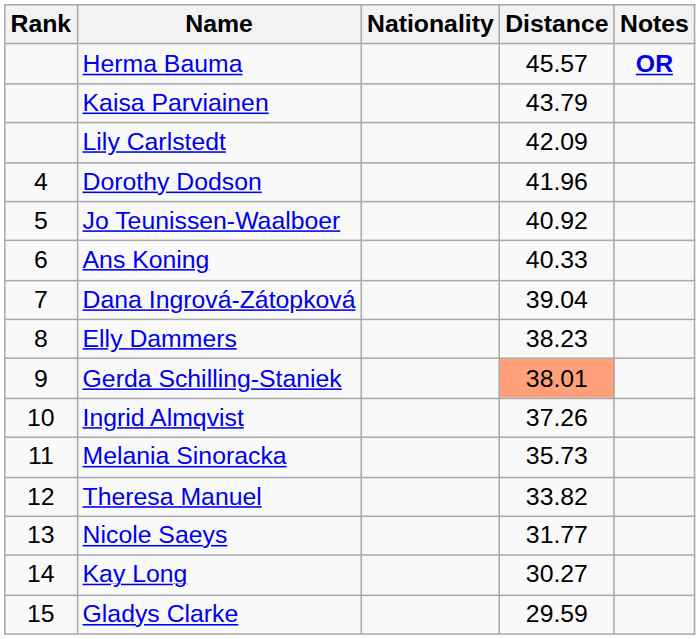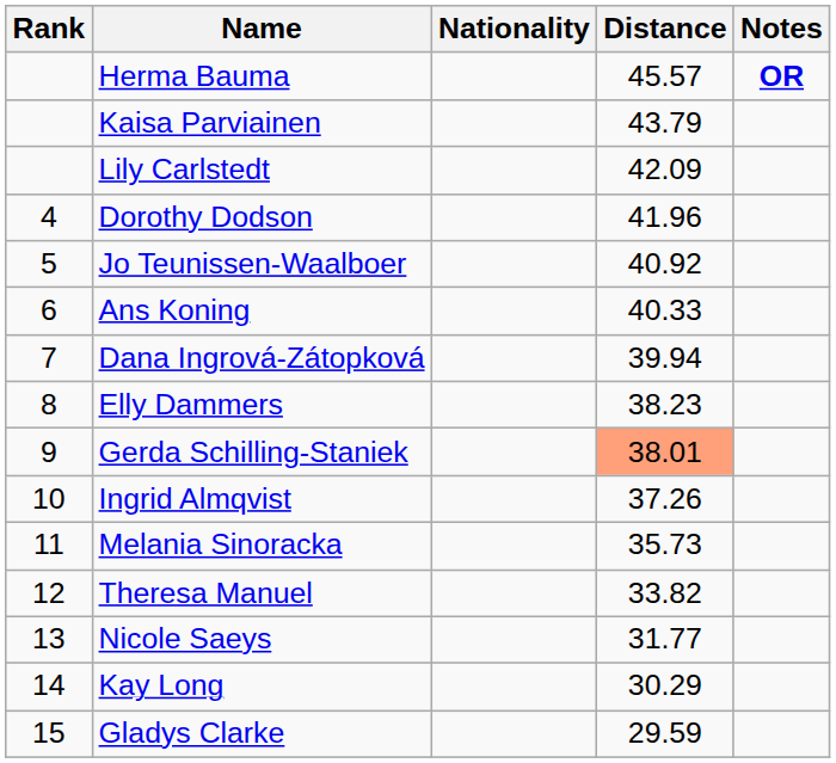 <table class="wikitable sortable" style="text-align:center">
 <tr>
 <th>Rank</th>
 <th>Name</th>
 <th>Nationality</th>
 <th>Distance</th>
 <th>Notes</th>
 </tr>
 <tr>
 <td></td>
 <td align=left><a href='#'>Herma Bauma</a></td>
 <td align=left></td>
 <td>45.57</td>
 <td><strong><a href='#'>OR</a></strong></td>
 </tr>
 <tr>
 <td></td>
 <td align=left><a href='#'>Kaisa Parviainen</a></td>
 <td align=left></td>
 <td>43.79</td>
 <td></td>
 </tr>
 <tr>
 <td></td>
 <td align=left><a href='#'>Lily Carlstedt</a></td>
 <td align=left></td>
 <td>42.09</td>
 <td></td>
 </tr>
 <tr>
 <td>4</td>
 <td align=left><a href='#'>Dorothy Dodson</a></td>
 <td align=left></td>
 <td>41.96</td>
 <td></td>
 </tr>
 <tr>
 <td>5</td>
 <td align=left><a href='#'>Jo Teunissen-Waalboer</a></td>
 <td align=left></td>
 <td>40.92</td>
 <td><strong> </strong></td>
 </tr>
 <tr>
 <td>6</td>
 <td align=left><a href='#'>Ans Koning</a></td>
 <td align=left></td>
 <td>40.33</td>
 <td></td>
 </tr>
 <tr>
 <td>7</td>
 <td align=left><a href='#'>Dana Ingrová-Zátopková</a></td>
 <td align=left></td>
-<td>39.04</td>
+<td>39.94</td>
 <td></td>
 </tr>
 <tr>
 <td>8</td>
 <td align=left><a href='#'>Elly Dammers</a></td>
 <td align=left></td>
 <td>38.23</td>
 <td></td>
 </tr>
 <tr>
 <td>9</td>
 <td align=left><a href='#'>Gerda Schilling-Staniek</a></td>
 <td align=left></td>
 <td style="background: lightsalmon;">38.01</td>
 <td></td>
 </tr>
 <tr>
 <td>10</td>
 <td align=left><a href='#'>Ingrid Almqvist</a></td>
 <td align=left></td>
 <td>37.26</td>
 <td></td>
 </tr>
 <tr>
 <td>11</td>
 <td align=left><a href='#'>Melania Sinoracka</a></td>
 <td align=left></td>
 <td>35.73</td>
 <td></td>
 </tr>
 <tr>
 <td>12</td>
 <td align=left><a href='#'>Theresa Manuel</a></td>
 <td align=left></td>
 <td>33.82</td>
 <td></td>
 </tr>
 <tr>
 <td>13</td>
 <td align=left><a href='#'>Nicole Saeys</a></td>
 <td align=left></td>
 <td>31.77</td>
 <td></td>
 </tr>
 <tr>
 <td>14</td>
 <td align=left><a href='#'>Kay Long</a></td>
 <td align=left></td>
-<td>30.27</td>
+<td>30.29</td>
 <td></td>
 </tr>
 <tr>
 <td>15</td>
 <td align=left><a href='#'>Gladys Clarke</a></td>
 <td align=left></td>
 <td>29.59</td>
 <td></td>
 </tr>
 </table>
